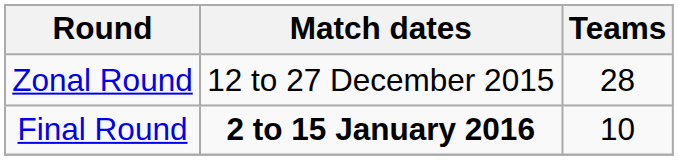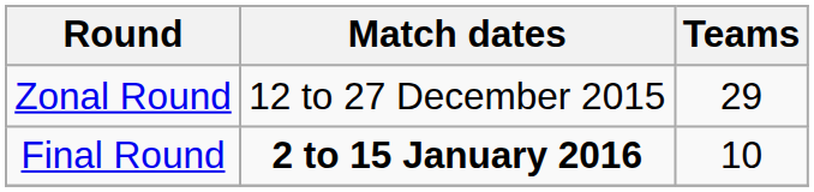 <table class="wikitable" style="text-align:center">
 <tr>
 <th>Round</th>
 <th>Match dates</th>
 <th>Teams</th>
 </tr>
 <tr>
 <td><a href='#'>Zonal Round</a></td>
 <td>12 to 27 December 2015</td>
-<td>28</td>
+<td>29</td>
 </tr>
 <tr>
 <td><a href='#'>Final Round</a></td>
 <td><strong>2 to 15 January 2016</strong></td>
 <td>10</td>
 </tr>
 <tr>
 </tr>
 </table>
